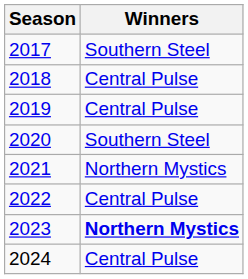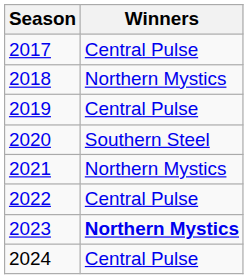 <table class="wikitable collapsible">
 <tr>
 <th>Season</th>
 <th>Winners</th>
 </tr>
 <tr>
 <td><a href='#'>2017</a></td>
-<td><a href='#'>Southern Steel</a></td>
+<td><a href='#'>Central Pulse</a></td>
 </tr>
 <tr>
 <td><a href='#'>2018</a></td>
-<td><a href='#'>Central Pulse</a></td>
+<td><a href='#'>Northern Mystics</a></td>
 </tr>
 <tr>
 <td><a href='#'>2019</a></td>
 <td><a href='#'>Central Pulse</a></td>
 </tr>
 <tr>
 <td><a href='#'>2020</a></td>
 <td><a href='#'>Southern Steel</a></td>
 </tr>
 <tr>
 <td><a href='#'>2021</a></td>
 <td><a href='#'>Northern Mystics</a></td>
 </tr>
 <tr>
 <td><a href='#'>2022</a></td>
 <td><a href='#'>Central Pulse</a></td>
 </tr>
 <tr>
 <td><a href='#'>2023</a></td>
 <td><strong><a href='#'>Northern Mystics</a></strong></td>
 </tr>
 <tr>
 <td>2024</td>
 <td><a href='#'>Central Pulse</a></td>
 </tr>
 </table>
